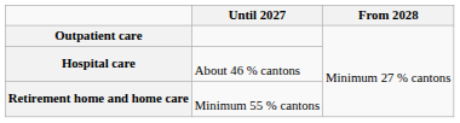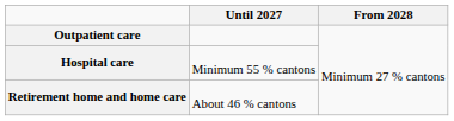 <table class="wikitable alternance centre">
 <tr>
 <td></td>
 <th scope="col">Until 2027</th>
 <th scope="col">From 2028</th>
 </tr>
 <tr>
 <th scope="row">Outpatient care</th>
 <td></td>
 <td rowspan="3"><br>Minimum 27 % cantons</td>
 </tr>
 <tr>
 <th scope="row">Hospital care</th>
-<td><br>About 46 % cantons</td>
+<td><br>Minimum 55 % cantons</td>
 </tr>
 <tr>
 <th scope="row">Retirement home and home care</th>
-<td><br>Minimum 55 % cantons</td>
+<td><br>About 46 % cantons</td>
 </tr>
 </table>
